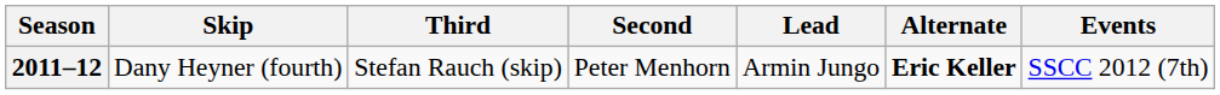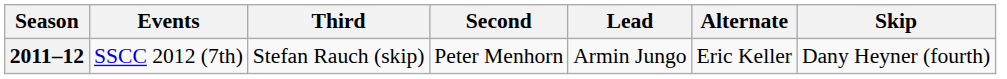 <table class="wikitable">
 <tr>
 <th scope="col">Season</th>
-<th scope="col">Skip</th>
+<th scope="col">Events</th>
 <th scope="col">Third</th>
 <th scope="col">Second</th>
 <th scope="col">Lead</th>
 <th scope="col">Alternate</th>
-<th scope="col">Events</th>
+<th scope="col">Skip</th>
 </tr>
 <tr>
 <th scope="row">2011–12</th>
-<td>Dany Heyner (fourth)</td>
+<td><a href='#'>SSCC</a> 2012 (7th)</td>
 <td>Stefan Rauch (skip)</td>
 <td>Peter Menhorn</td>
 <td>Armin Jungo</td>
-<td><strong>Eric Keller</strong></td>
-<td><a href='#'>SSCC</a> 2012 (7th)</td>
+<td>Eric Keller</td>
+<td>Dany Heyner (fourth)</td>
 </tr>
 </table>
